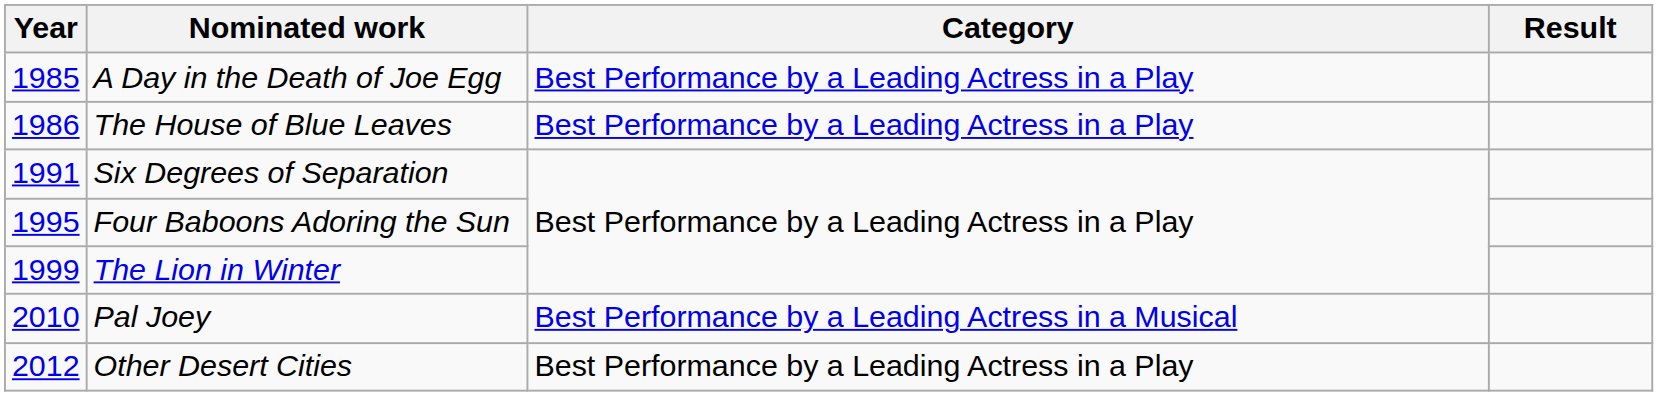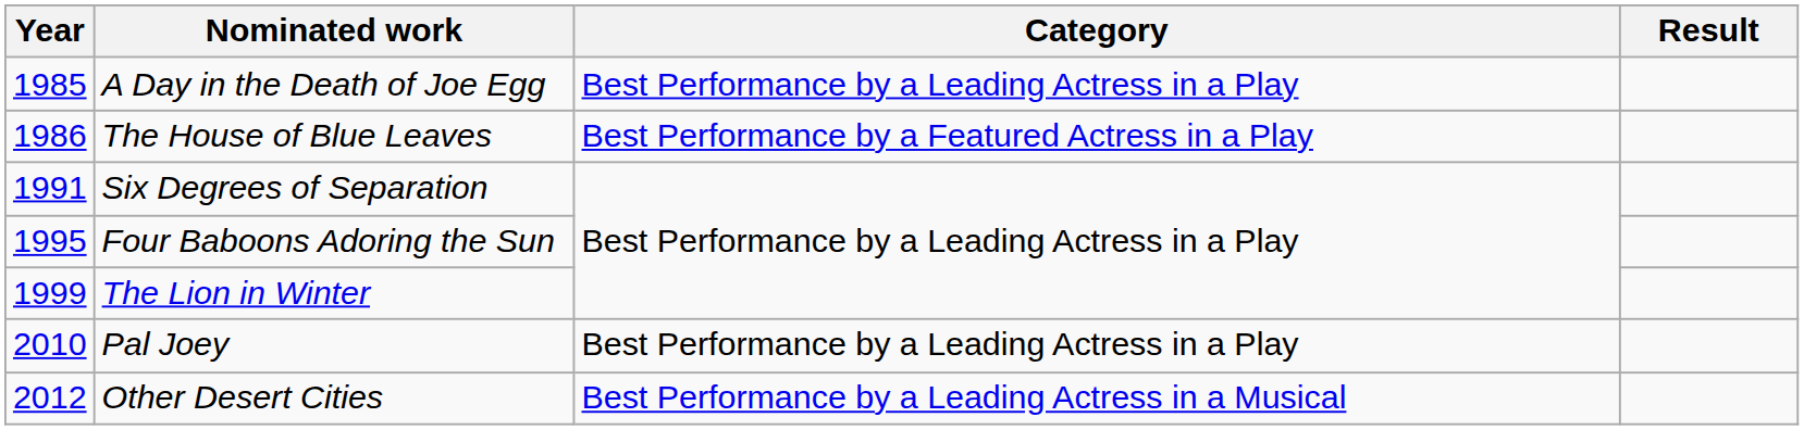 <table class=wikitable>
 <tr>
 <th width=4%>Year</th>
 <th width=27%>Nominated work</th>
 <th width=59%>Category</th>
 <th width=10%>Result</th>
 </tr>
 <tr>
 <td><a href='#'>1985</a></td>
 <td><em>A Day in the Death of Joe Egg</em></td>
 <td><a href='#'>Best Performance by a Leading Actress in a Play</a></td>
 <td></td>
 </tr>
 <tr>
 <td><a href='#'>1986</a></td>
 <td><em>The House of Blue Leaves</em></td>
-<td><a href='#'>Best Performance by a Leading Actress in a Play</a></td>
+<td><a href='#'>Best Performance by a Featured Actress in a Play</a></td>
 <td></td>
 </tr>
 <tr>
 <td><a href='#'>1991</a></td>
 <td><em>Six Degrees of Separation</em></td>
 <td rowspan=3>Best Performance by a Leading Actress in a Play</td>
 <td></td>
 </tr>
 <tr>
 <td><a href='#'>1995</a></td>
 <td><em>Four Baboons Adoring the Sun</em></td>
 <td></td>
 </tr>
 <tr>
 <td><a href='#'>1999</a></td>
 <td><em><a href='#'>The Lion in Winter</a></em></td>
 <td></td>
 </tr>
 <tr>
 <td><a href='#'>2010</a></td>
 <td><em>Pal Joey</em></td>
-<td><a href='#'>Best Performance by a Leading Actress in a Musical</a></td>
+<td>Best Performance by a Leading Actress in a Play</td>
 <td></td>
 </tr>
 <tr>
 <td><a href='#'>2012</a></td>
 <td><em>Other Desert Cities</em></td>
-<td>Best Performance by a Leading Actress in a Play</td>
+<td><a href='#'>Best Performance by a Leading Actress in a Musical</a></td>
 <td></td>
 </tr>
 </table>
